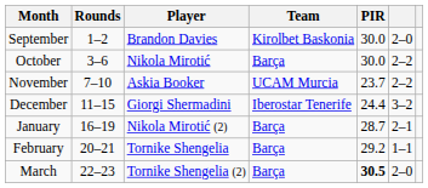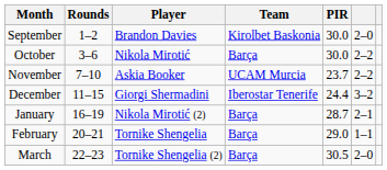 <table class="wikitable sortable" style="text-align: center;">
 <tr>
 <th>Month</th>
 <th>Rounds</th>
 <th>Player</th>
 <th>Team</th>
 <th>PIR</th>
 <th></th>
 <th></th>
 </tr>
 <tr>
 <td>September</td>
 <td>1–2</td>
 <td style="text-align:left;"> <a href='#'>Brandon Davies</a></td>
 <td style="text-align:left;"><a href='#'>Kirolbet Baskonia</a></td>
 <td>30.0</td>
 <td>2–0</td>
 <td></td>
 </tr>
 <tr>
 <td>October</td>
 <td>3–6</td>
 <td style="text-align:left;"> <a href='#'>Nikola Mirotić</a></td>
 <td style="text-align:left;"><a href='#'>Barça</a></td>
 <td>30.0</td>
 <td>2–2</td>
 <td></td>
 </tr>
 <tr>
 <td>November</td>
 <td>7–10</td>
 <td style="text-align:left;"> <a href='#'>Askia Booker</a></td>
 <td style="text-align:left;"><a href='#'>UCAM Murcia</a></td>
 <td>23.7</td>
 <td>2–2</td>
 <td></td>
 </tr>
 <tr>
 <td>December</td>
 <td>11–15</td>
 <td style="text-align:left;"> <a href='#'>Giorgi Shermadini</a></td>
 <td style="text-align:left;"><a href='#'>Iberostar Tenerife</a></td>
 <td>24.4</td>
 <td>3–2</td>
 <td></td>
 </tr>
 <tr>
 <td>January</td>
 <td>16–19</td>
 <td style="text-align:left;"> <a href='#'>Nikola Mirotić</a> <small>(2)</small></td>
 <td style="text-align:left;"><a href='#'>Barça</a></td>
 <td>28.7</td>
 <td>2–1</td>
 <td></td>
 </tr>
 <tr>
 <td>February</td>
 <td>20–21</td>
 <td style="text-align:left;"> <a href='#'>Tornike Shengelia</a></td>
 <td style="text-align:left;"><a href='#'>Barça</a></td>
-<td>29.2</td>
+<td>29.0</td>
 <td>1–1</td>
 <td></td>
 </tr>
 <tr>
 <td>March</td>
 <td>22–23</td>
 <td style="text-align:left;"> <a href='#'>Tornike Shengelia</a> <small>(2)</small></td>
 <td style="text-align:left;"><a href='#'>Barça</a></td>
-<td><strong>30.5</strong></td>
+<td>30.5</td>
 <td>2–0</td>
 <td></td>
 </tr>
 </table>
